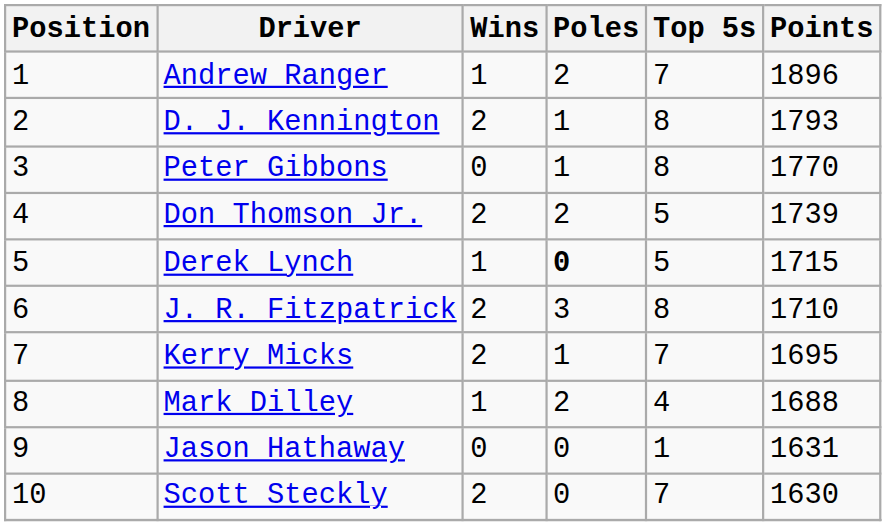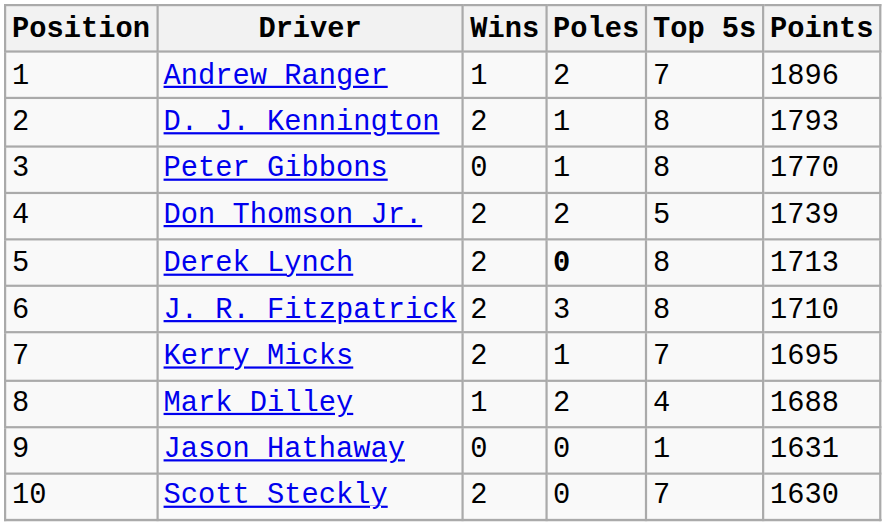 <table class="wikitable">
 <tr>
 <th>Position</th>
 <th>Driver</th>
 <th>Wins</th>
 <th>Poles</th>
 <th>Top 5s</th>
 <th>Points</th>
 </tr>
 <tr>
 <td>1</td>
 <td><a href='#'>Andrew Ranger</a></td>
 <td>1</td>
 <td>2</td>
 <td>7</td>
 <td>1896</td>
 </tr>
 <tr>
 <td>2</td>
 <td><a href='#'>D. J. Kennington</a></td>
 <td>2</td>
 <td>1</td>
 <td>8</td>
 <td>1793</td>
 </tr>
 <tr>
 <td>3</td>
 <td><a href='#'>Peter Gibbons</a></td>
 <td>0</td>
 <td>1</td>
 <td>8</td>
 <td>1770</td>
 </tr>
 <tr>
 <td>4</td>
 <td><a href='#'>Don Thomson Jr.</a></td>
 <td>2</td>
 <td>2</td>
 <td>5</td>
 <td>1739</td>
 </tr>
 <tr>
 <td>5</td>
 <td><a href='#'>Derek Lynch</a></td>
-<td>1</td>
+<td>2</td>
 <td><strong>0</strong></td>
-<td>5</td>
-<td>1715</td>
+<td>8</td>
+<td>1713</td>
 </tr>
 <tr>
 <td>6</td>
 <td><a href='#'>J. R. Fitzpatrick</a></td>
 <td>2</td>
 <td>3</td>
 <td>8</td>
 <td>1710</td>
 </tr>
 <tr>
 <td>7</td>
 <td><a href='#'>Kerry Micks</a></td>
 <td>2</td>
 <td>1</td>
 <td>7</td>
 <td>1695</td>
 </tr>
 <tr>
 <td>8</td>
 <td><a href='#'>Mark Dilley</a></td>
 <td>1</td>
 <td>2</td>
 <td>4</td>
 <td>1688</td>
 </tr>
 <tr>
 <td>9</td>
 <td><a href='#'>Jason Hathaway</a></td>
 <td>0</td>
 <td>0</td>
 <td>1</td>
 <td>1631</td>
 </tr>
 <tr>
 <td>10</td>
 <td><a href='#'>Scott Steckly</a></td>
 <td>2</td>
 <td>0</td>
 <td>7</td>
 <td>1630</td>
 </tr>
 <tr>
 </tr>
 </table>
